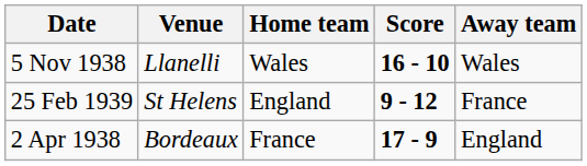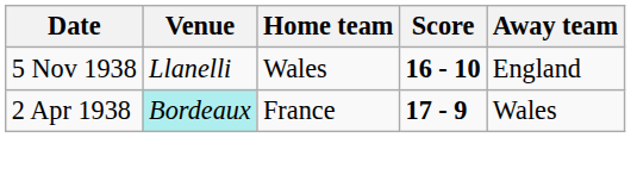 <table class="wikitable">
 <tr>
 <th>Date</th>
 <th>Venue</th>
 <th>Home team</th>
 <th>Score</th>
 <th>Away team</th>
 </tr>
 <tr>
 <td>5 Nov 1938</td>
 <td><em>Llanelli</em></td>
 <td>Wales</td>
 <td><strong>16 - 10</strong></td>
-<td>Wales</td>
-</tr>
-<tr>
-<td>25 Feb 1939</td>
-<td><em>St Helens</em></td>
 <td>England</td>
-<td><strong>9 - 12</strong></td>
-<td>France</td>
 </tr>
 <tr>
 <td>2 Apr 1938</td>
-<td><em>Bordeaux</em></td>
+<td style="background: paleturquoise;"><em>Bordeaux</em></td>
 <td>France</td>
 <td><strong>17 - 9</strong></td>
-<td>England</td>
+<td>Wales</td>
 </tr>
 </table>
